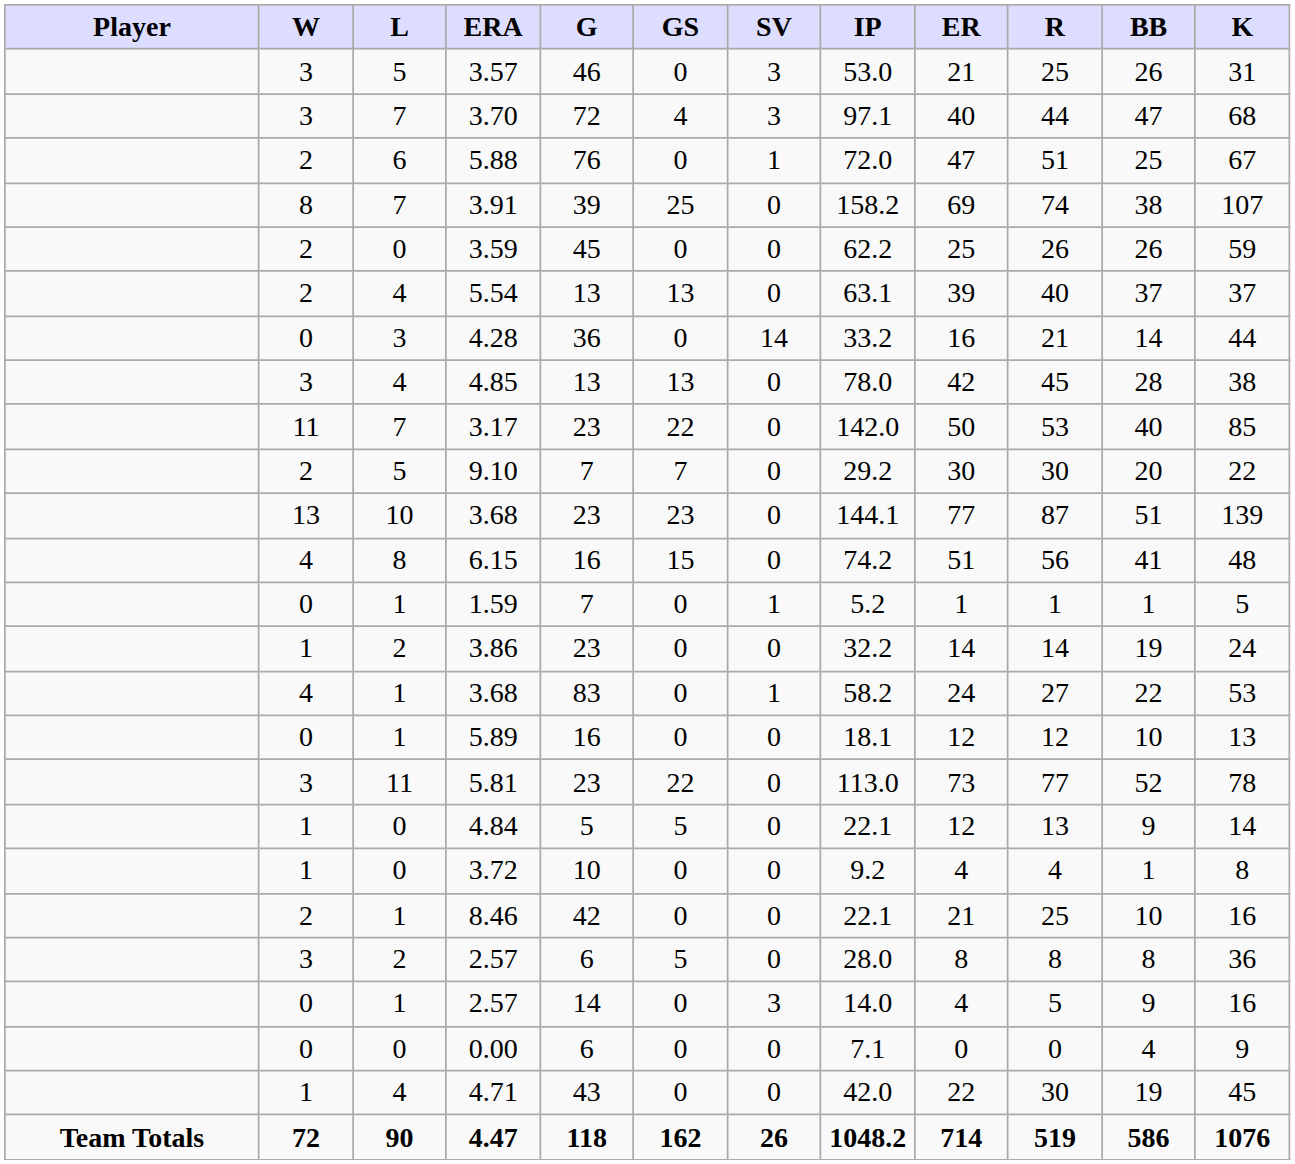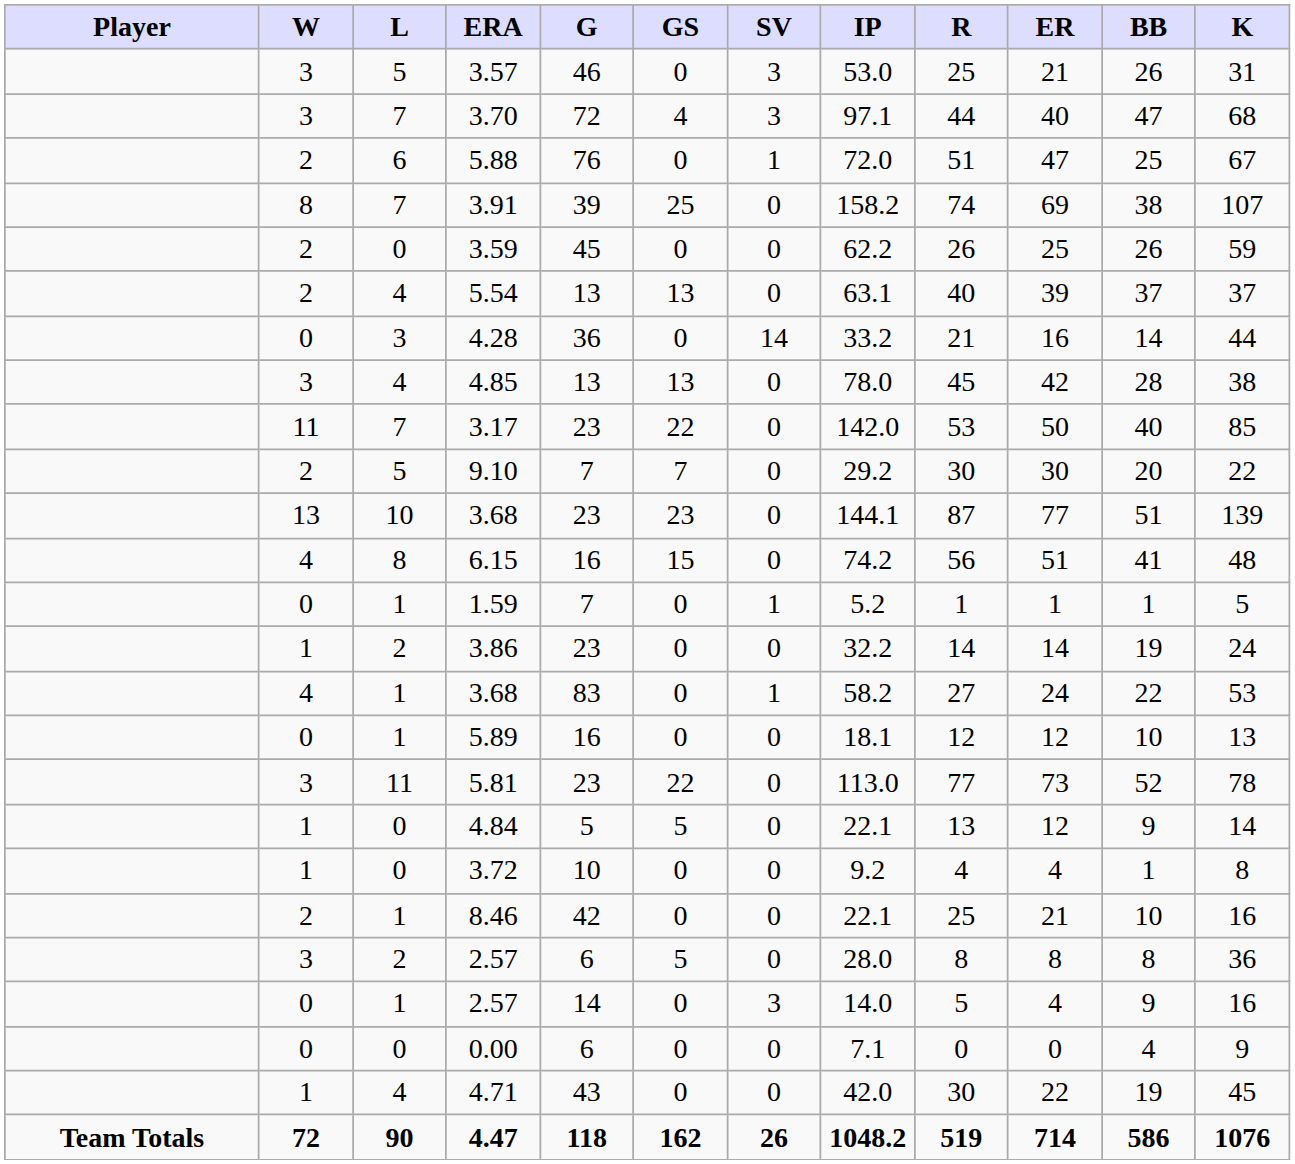 <table class="wikitable sortable">
 <tr>
 <th style="background:#ddf; width:19%;">Player</th>
 <th style="background:#ddf; width:7%;">W</th>
 <th style="background:#ddf; width:7%;">L</th>
 <th style="background:#ddf; width:7%;">ERA</th>
 <th style="background:#ddf; width:7%;">G</th>
 <th style="background:#ddf; width:7%;">GS</th>
 <th style="background:#ddf; width:7%;">SV</th>
 <th style="background:#ddf; width:7%;">IP</th>
+<th style="background:#ddf; width:7%;">R</th>
 <th style="background:#ddf; width:7%;">ER</th>
-<th style="background:#ddf; width:7%;">R</th>
 <th style="background:#ddf; width:7%;">BB</th>
 <th style="background:#ddf; width:7%;">K</th>
 </tr>
 <tr style="text-align:center;">
 <td></td>
 <td>3</td>
 <td>5</td>
 <td>3.57</td>
 <td>46</td>
 <td>0</td>
 <td>3</td>
 <td>53.0</td>
+<td>25</td>
 <td>21</td>
-<td>25</td>
 <td>26</td>
 <td>31</td>
 </tr>
 <tr style="text-align:center;">
 <td></td>
 <td>3</td>
 <td>7</td>
 <td>3.70</td>
 <td>72</td>
 <td>4</td>
 <td>3</td>
 <td>97.1</td>
+<td>44</td>
 <td>40</td>
-<td>44</td>
 <td>47</td>
 <td>68</td>
 </tr>
 <tr style="text-align:center;">
 <td></td>
 <td>2</td>
 <td>6</td>
 <td>5.88</td>
 <td>76</td>
 <td>0</td>
 <td>1</td>
 <td>72.0</td>
+<td>51</td>
 <td>47</td>
-<td>51</td>
 <td>25</td>
 <td>67</td>
 </tr>
 <tr style="text-align:center;">
 <td></td>
 <td>8</td>
 <td>7</td>
 <td>3.91</td>
 <td>39</td>
 <td>25</td>
 <td>0</td>
 <td>158.2</td>
+<td>74</td>
 <td>69</td>
-<td>74</td>
 <td>38</td>
 <td>107</td>
 </tr>
 <tr style="text-align:center;">
 <td></td>
 <td>2</td>
 <td>0</td>
 <td>3.59</td>
 <td>45</td>
 <td>0</td>
 <td>0</td>
 <td>62.2</td>
+<td>26</td>
 <td>25</td>
-<td>26</td>
 <td>26</td>
 <td>59</td>
 </tr>
 <tr style="text-align:center;">
 <td></td>
 <td>2</td>
 <td>4</td>
 <td>5.54</td>
 <td>13</td>
 <td>13</td>
 <td>0</td>
 <td>63.1</td>
+<td>40</td>
 <td>39</td>
-<td>40</td>
 <td>37</td>
 <td>37</td>
 </tr>
 <tr style="text-align:center;">
 <td></td>
 <td>0</td>
 <td>3</td>
 <td>4.28</td>
 <td>36</td>
 <td>0</td>
 <td>14</td>
 <td>33.2</td>
+<td>21</td>
 <td>16</td>
-<td>21</td>
 <td>14</td>
 <td>44</td>
 </tr>
 <tr style="text-align:center;">
 <td></td>
 <td>3</td>
 <td>4</td>
 <td>4.85</td>
 <td>13</td>
 <td>13</td>
 <td>0</td>
 <td>78.0</td>
+<td>45</td>
 <td>42</td>
-<td>45</td>
 <td>28</td>
 <td>38</td>
 </tr>
 <tr style="text-align:center;">
 <td></td>
 <td>11</td>
 <td>7</td>
 <td>3.17</td>
 <td>23</td>
 <td>22</td>
 <td>0</td>
 <td>142.0</td>
+<td>53</td>
 <td>50</td>
-<td>53</td>
 <td>40</td>
 <td>85</td>
 </tr>
 <tr style="text-align:center;">
 <td></td>
 <td>2</td>
 <td>5</td>
 <td>9.10</td>
 <td>7</td>
 <td>7</td>
 <td>0</td>
 <td>29.2</td>
 <td>30</td>
 <td>30</td>
 <td>20</td>
 <td>22</td>
 </tr>
 <tr style="text-align:center;">
 <td></td>
 <td>13</td>
 <td>10</td>
 <td>3.68</td>
 <td>23</td>
 <td>23</td>
 <td>0</td>
 <td>144.1</td>
+<td>87</td>
 <td>77</td>
-<td>87</td>
 <td>51</td>
 <td>139</td>
 </tr>
 <tr style="text-align:center;">
 <td></td>
 <td>4</td>
 <td>8</td>
 <td>6.15</td>
 <td>16</td>
 <td>15</td>
 <td>0</td>
 <td>74.2</td>
+<td>56</td>
 <td>51</td>
-<td>56</td>
 <td>41</td>
 <td>48</td>
 </tr>
 <tr style="text-align:center;">
 <td></td>
 <td>0</td>
 <td>1</td>
 <td>1.59</td>
 <td>7</td>
 <td>0</td>
 <td>1</td>
 <td>5.2</td>
 <td>1</td>
 <td>1</td>
 <td>1</td>
 <td>5</td>
 </tr>
 <tr style="text-align:center;">
 <td></td>
 <td>1</td>
 <td>2</td>
 <td>3.86</td>
 <td>23</td>
 <td>0</td>
 <td>0</td>
 <td>32.2</td>
 <td>14</td>
 <td>14</td>
 <td>19</td>
 <td>24</td>
 </tr>
 <tr style="text-align:center;">
 <td></td>
 <td>4</td>
 <td>1</td>
 <td>3.68</td>
 <td>83</td>
 <td>0</td>
 <td>1</td>
 <td>58.2</td>
+<td>27</td>
 <td>24</td>
-<td>27</td>
 <td>22</td>
 <td>53</td>
 </tr>
 <tr style="text-align:center;">
 <td></td>
 <td>0</td>
 <td>1</td>
 <td>5.89</td>
 <td>16</td>
 <td>0</td>
 <td>0</td>
 <td>18.1</td>
 <td>12</td>
 <td>12</td>
 <td>10</td>
 <td>13</td>
 </tr>
 <tr style="text-align:center;">
 <td></td>
 <td>3</td>
 <td>11</td>
 <td>5.81</td>
 <td>23</td>
 <td>22</td>
 <td>0</td>
 <td>113.0</td>
+<td>77</td>
 <td>73</td>
-<td>77</td>
 <td>52</td>
 <td>78</td>
 </tr>
 <tr style="text-align:center;">
 <td></td>
 <td>1</td>
 <td>0</td>
 <td>4.84</td>
 <td>5</td>
 <td>5</td>
 <td>0</td>
 <td>22.1</td>
+<td>13</td>
 <td>12</td>
-<td>13</td>
 <td>9</td>
 <td>14</td>
 </tr>
 <tr style="text-align:center;">
 <td></td>
 <td>1</td>
 <td>0</td>
 <td>3.72</td>
 <td>10</td>
 <td>0</td>
 <td>0</td>
 <td>9.2</td>
 <td>4</td>
 <td>4</td>
 <td>1</td>
 <td>8</td>
 </tr>
 <tr style="text-align:center;">
 <td></td>
 <td>2</td>
 <td>1</td>
 <td>8.46</td>
 <td>42</td>
 <td>0</td>
 <td>0</td>
 <td>22.1</td>
+<td>25</td>
 <td>21</td>
-<td>25</td>
 <td>10</td>
 <td>16</td>
 </tr>
 <tr style="text-align:center;">
 <td></td>
 <td>3</td>
 <td>2</td>
 <td>2.57</td>
 <td>6</td>
 <td>5</td>
 <td>0</td>
 <td>28.0</td>
 <td>8</td>
 <td>8</td>
 <td>8</td>
 <td>36</td>
 </tr>
 <tr style="text-align:center;">
 <td></td>
 <td>0</td>
 <td>1</td>
 <td>2.57</td>
 <td>14</td>
 <td>0</td>
 <td>3</td>
 <td>14.0</td>
+<td>5</td>
 <td>4</td>
-<td>5</td>
 <td>9</td>
 <td>16</td>
 </tr>
 <tr style="text-align:center;">
 <td></td>
 <td>0</td>
 <td>0</td>
 <td>0.00</td>
 <td>6</td>
 <td>0</td>
 <td>0</td>
 <td>7.1</td>
 <td>0</td>
 <td>0</td>
 <td>4</td>
 <td>9</td>
 </tr>
 <tr style="text-align:center;">
 <td></td>
 <td>1</td>
 <td>4</td>
 <td>4.71</td>
 <td>43</td>
 <td>0</td>
 <td>0</td>
 <td>42.0</td>
+<td>30</td>
 <td>22</td>
-<td>30</td>
 <td>19</td>
 <td>45</td>
 </tr>
 <tr style="text-align:center;" class="unsortable">
 <td><strong>Team Totals</strong></td>
 <td><strong>72</strong></td>
 <td><strong>90</strong></td>
 <td><strong>4.47</strong></td>
 <td><strong>118</strong></td>
 <td><strong>162</strong></td>
 <td><strong>26</strong></td>
 <td><strong>1048.2</strong></td>
+<td><strong>519</strong></td>
 <td><strong>714</strong></td>
-<td><strong>519</strong></td>
 <td><strong>586</strong></td>
 <td><strong>1076</strong></td>
 </tr>
 </table>
